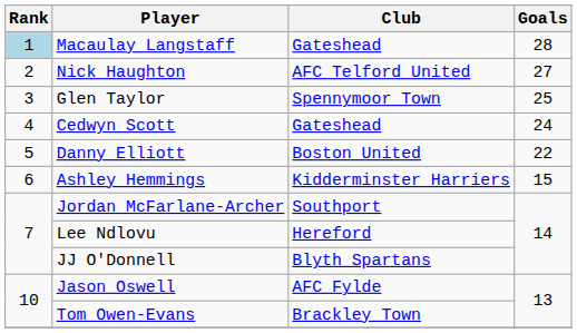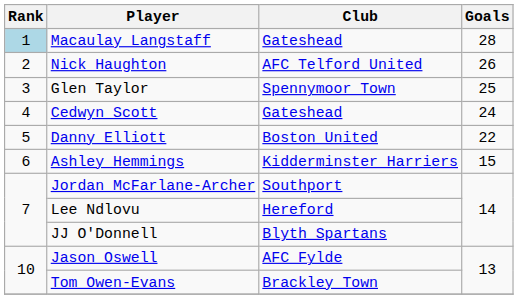 <table class=wikitable style="text-align:center">
 <tr>
 <th>Rank</th>
 <th>Player</th>
 <th>Club</th>
 <th>Goals</th>
 </tr>
 <tr>
 <td style="background: lightblue;">1</td>
 <td align=left><a href='#'>Macaulay Langstaff</a></td>
 <td align=left><a href='#'>Gateshead</a></td>
 <td>28</td>
 </tr>
 <tr>
 <td>2</td>
 <td align=left><a href='#'>Nick Haughton</a></td>
 <td align=left><a href='#'>AFC Telford United</a></td>
-<td>27</td>
+<td>26</td>
 </tr>
 <tr>
 <td>3</td>
 <td align=left>Glen Taylor</td>
 <td align=left><a href='#'>Spennymoor Town</a></td>
 <td>25</td>
 </tr>
 <tr>
 <td>4</td>
 <td align=left><a href='#'>Cedwyn Scott</a></td>
 <td align=left><a href='#'>Gateshead</a></td>
 <td>24</td>
 </tr>
 <tr>
 <td>5</td>
 <td align=left><a href='#'>Danny Elliott</a></td>
 <td align=left><a href='#'>Boston United</a></td>
 <td>22</td>
 </tr>
 <tr>
 <td>6</td>
 <td align=left><a href='#'>Ashley Hemmings</a></td>
 <td align=left><a href='#'>Kidderminster Harriers</a></td>
 <td>15</td>
 </tr>
 <tr>
 <td rowspan="3">7</td>
 <td align=left><a href='#'>Jordan McFarlane-Archer</a></td>
 <td align=left><a href='#'>Southport</a></td>
 <td rowspan="3">14</td>
 </tr>
 <tr>
 <td align=left>Lee Ndlovu</td>
 <td align=left><a href='#'>Hereford</a></td>
 </tr>
 <tr>
 <td align=left>JJ O'Donnell</td>
 <td align=left><a href='#'>Blyth Spartans</a></td>
 </tr>
 <tr>
 <td rowspan="2">10</td>
 <td align=left><a href='#'>Jason Oswell</a></td>
 <td align=left><a href='#'>AFC Fylde</a></td>
 <td rowspan="2">13</td>
 </tr>
 <tr>
 <td align=left><a href='#'>Tom Owen-Evans</a></td>
 <td align=left><a href='#'>Brackley Town</a></td>
 </tr>
 <tr>
 </tr>
 </table>
